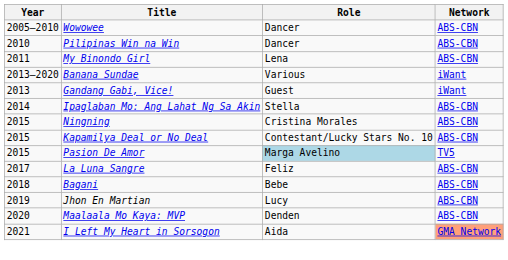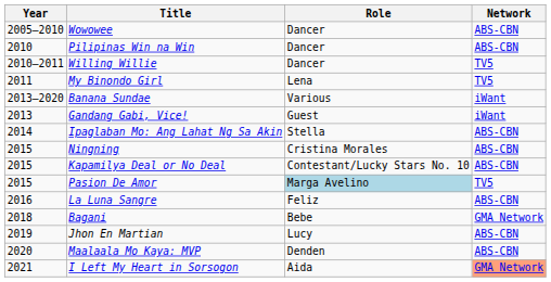 <table class="wikitable sortable">
 <tr>
 <th>Year</th>
 <th>Title</th>
 <th>Role</th>
 <th>Network</th>
 </tr>
 <tr>
 <td>2005–2010</td>
 <td><em><a href='#'>Wowowee</a></em></td>
 <td>Dancer</td>
 <td><a href='#'>ABS-CBN</a></td>
 </tr>
 <tr>
 <td>2010</td>
 <td><em><a href='#'>Pilipinas Win na Win</a></em></td>
 <td>Dancer</td>
 <td><a href='#'>ABS-CBN</a></td>
 </tr>
 <tr>
+<td>2010–2011</td>
+<td><em><a href='#'>Willing Willie</a></em></td>
+<td>Dancer</td>
+<td><a href='#'>TV5</a></td>
+</tr>
+<tr>
 <td>2011</td>
 <td><em><a href='#'>My Binondo Girl</a></em></td>
 <td>Lena</td>
-<td><a href='#'>ABS-CBN</a></td>
+<td><a href='#'>TV5</a></td>
 </tr>
 <tr>
 <td>2013–2020</td>
 <td><em><a href='#'>Banana Sundae</a></em></td>
 <td>Various</td>
 <td><a href='#'>iWant</a></td>
 </tr>
 <tr>
 <td>2013</td>
 <td><em><a href='#'>Gandang Gabi, Vice!</a></em></td>
 <td>Guest</td>
 <td><a href='#'>iWant</a></td>
 </tr>
 <tr>
 <td>2014</td>
 <td><em><a href='#'>Ipaglaban Mo: Ang Lahat Ng Sa Akin</a></em></td>
 <td>Stella</td>
 <td><a href='#'>ABS-CBN</a></td>
 </tr>
 <tr>
 <td>2015</td>
 <td><em><a href='#'>Ningning</a></em></td>
 <td>Cristina Morales</td>
 <td><a href='#'>ABS-CBN</a></td>
 </tr>
 <tr>
 <td>2015</td>
 <td><em><a href='#'>Kapamilya Deal or No Deal</a></em></td>
 <td>Contestant/Lucky Stars No. 10</td>
 <td><a href='#'>ABS-CBN</a></td>
 </tr>
 <tr>
 <td>2015</td>
 <td><em><a href='#'>Pasion De Amor</a></em></td>
 <td style="background: lightblue;">Marga Avelino</td>
 <td><a href='#'>TV5</a></td>
 </tr>
 <tr>
-<td>2017</td>
+<td>2016</td>
 <td><em><a href='#'>La Luna Sangre</a></em></td>
 <td>Feliz</td>
 <td><a href='#'>ABS-CBN</a></td>
 </tr>
 <tr>
 <td>2018</td>
 <td><em><a href='#'>Bagani</a></em></td>
 <td>Bebe</td>
-<td><a href='#'>ABS-CBN</a></td>
+<td><a href='#'>GMA Network</a></td>
 </tr>
 <tr>
 <td>2019</td>
 <td><em>Jhon En Martian</em></td>
 <td>Lucy</td>
 <td><a href='#'>ABS-CBN</a></td>
 </tr>
 <tr>
 <td>2020</td>
 <td><em><a href='#'> Maalaala Mo Kaya: MVP</a></em></td>
 <td>Denden</td>
 <td><a href='#'>ABS-CBN</a></td>
 </tr>
 <tr>
 <td>2021</td>
 <td><em><a href='#'>I Left My Heart in Sorsogon</a></em></td>
 <td>Aida</td>
 <td style="background: lightsalmon;"><a href='#'>GMA Network</a></td>
 </tr>
 </table>
